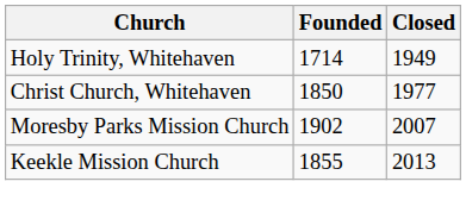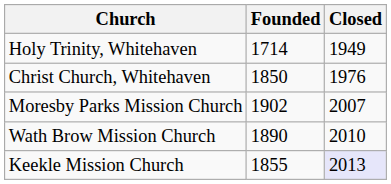 <table class="wikitable">
 <tr>
 <th>Church</th>
 <th>Founded</th>
 <th>Closed</th>
 </tr>
 <tr>
 <td>Holy Trinity, Whitehaven</td>
 <td>1714</td>
 <td>1949</td>
 </tr>
 <tr>
 <td>Christ Church, Whitehaven</td>
 <td>1850</td>
-<td>1977</td>
+<td>1976</td>
 </tr>
 <tr>
 <td>Moresby Parks Mission Church</td>
 <td>1902</td>
 <td>2007</td>
 </tr>
 <tr>
+<td>Wath Brow Mission Church</td>
+<td>1890</td>
+<td>2010</td>
+</tr>
+<tr>
 <td>Keekle Mission Church</td>
 <td>1855</td>
-<td>2013</td>
+<td style="background: lavender;">2013</td>
 </tr>
 </table>
